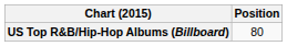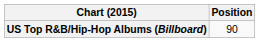 <table class="wikitable plainrowheaders" style="text-align:center">
 <tr>
 <th scope="col">Chart (2015)</th>
 <th scope="col">Position</th>
 </tr>
 <tr>
 <th scope="row">US Top R&B/Hip-Hop Albums (<em>Billboard</em>)</th>
-<td>80</td>
+<td>90</td>
 </tr>
 </table>
